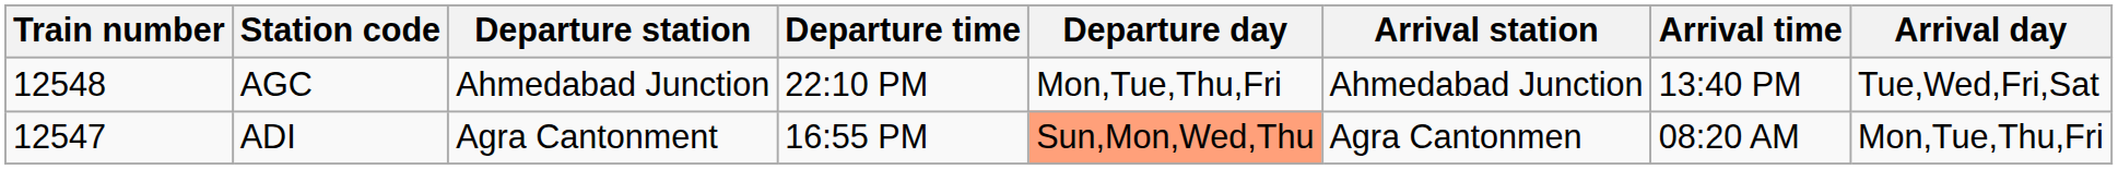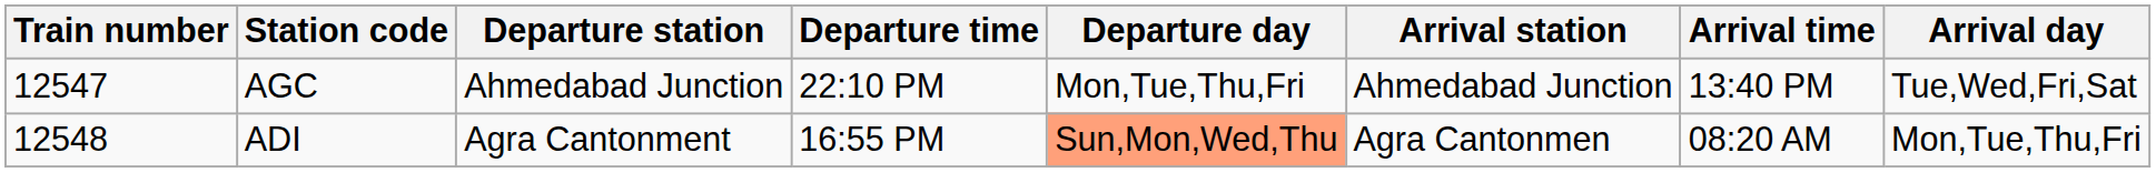 <table class="wikitable">
 <tr>
 <th>Train number</th>
 <th>Station code</th>
 <th>Departure station</th>
 <th>Departure time</th>
 <th>Departure day</th>
 <th>Arrival station</th>
 <th>Arrival time</th>
 <th>Arrival day</th>
 </tr>
 <tr>
-<td>12548</td>
+<td>12547</td>
 <td>AGC</td>
 <td>Ahmedabad Junction</td>
 <td>22:10 PM</td>
 <td>Mon,Tue,Thu,Fri</td>
 <td>Ahmedabad Junction</td>
 <td>13:40 PM</td>
 <td>Tue,Wed,Fri,Sat</td>
 </tr>
 <tr>
-<td>12547</td>
+<td>12548</td>
 <td>ADI</td>
 <td>Agra Cantonment</td>
 <td>16:55 PM</td>
 <td style="background: lightsalmon;">Sun,Mon,Wed,Thu</td>
 <td>Agra Cantonmen</td>
 <td>08:20 AM</td>
 <td>Mon,Tue,Thu,Fri</td>
 </tr>
 </table>
